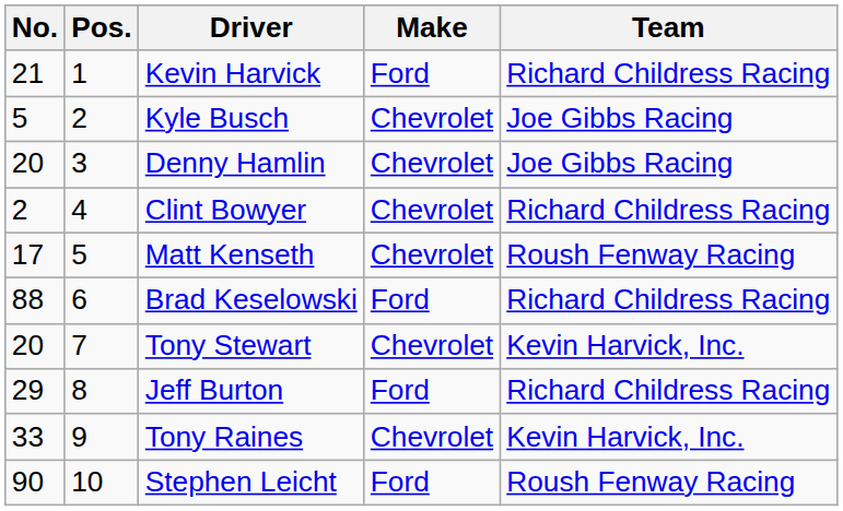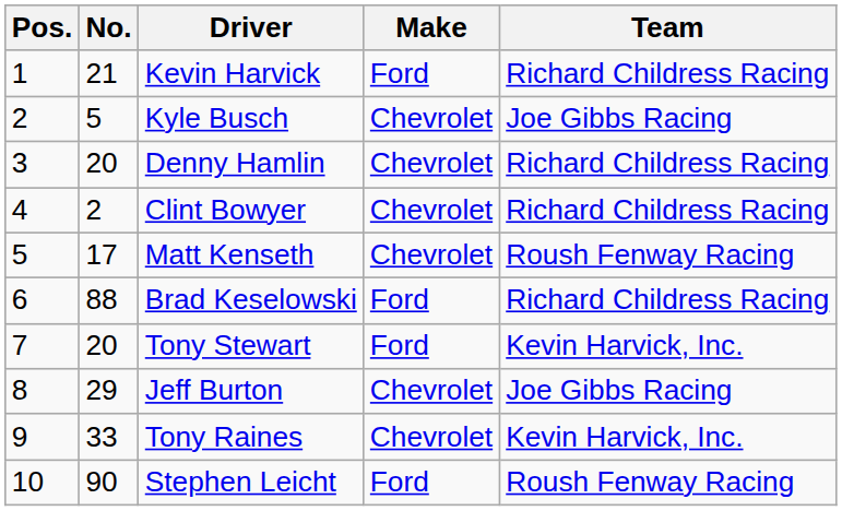 <table class="wikitable">
 <tr>
+<th>Pos.</th>
 <th>No.</th>
-<th>Pos.</th>
 <th>Driver</th>
 <th>Make</th>
 <th>Team</th>
 </tr>
 <tr>
+<td>1</td>
 <td>21</td>
-<td>1</td>
 <td><a href='#'>Kevin Harvick</a></td>
 <td><a href='#'>Ford</a></td>
 <td><a href='#'>Richard Childress Racing</a></td>
 </tr>
 <tr>
+<td>2</td>
 <td>5</td>
-<td>2</td>
 <td><a href='#'>Kyle Busch</a></td>
 <td><a href='#'>Chevrolet</a></td>
 <td><a href='#'>Joe Gibbs Racing</a></td>
 </tr>
 <tr>
+<td>3</td>
 <td>20</td>
-<td>3</td>
 <td><a href='#'>Denny Hamlin</a></td>
 <td><a href='#'>Chevrolet</a></td>
-<td><a href='#'>Joe Gibbs Racing</a></td>
+<td><a href='#'>Richard Childress Racing</a></td>
 </tr>
 <tr>
+<td>4</td>
 <td>2</td>
-<td>4</td>
 <td><a href='#'>Clint Bowyer</a></td>
 <td><a href='#'>Chevrolet</a></td>
 <td><a href='#'>Richard Childress Racing</a></td>
 </tr>
 <tr>
+<td>5</td>
 <td>17</td>
-<td>5</td>
 <td><a href='#'>Matt Kenseth</a></td>
 <td><a href='#'>Chevrolet</a></td>
 <td><a href='#'>Roush Fenway Racing</a></td>
 </tr>
 <tr>
+<td>6</td>
 <td>88</td>
-<td>6</td>
 <td><a href='#'>Brad Keselowski</a></td>
 <td><a href='#'>Ford</a></td>
 <td><a href='#'>Richard Childress Racing</a></td>
 </tr>
 <tr>
+<td>7</td>
 <td>20</td>
-<td>7</td>
 <td><a href='#'>Tony Stewart</a></td>
-<td><a href='#'>Chevrolet</a></td>
+<td><a href='#'>Ford</a></td>
 <td><a href='#'>Kevin Harvick, Inc.</a></td>
 </tr>
 <tr>
+<td>8</td>
 <td>29</td>
-<td>8</td>
 <td><a href='#'>Jeff Burton</a></td>
-<td><a href='#'>Ford</a></td>
-<td><a href='#'>Richard Childress Racing</a></td>
+<td><a href='#'>Chevrolet</a></td>
+<td><a href='#'>Joe Gibbs Racing</a></td>
 </tr>
 <tr>
+<td>9</td>
 <td>33</td>
-<td>9</td>
 <td><a href='#'>Tony Raines</a></td>
 <td><a href='#'>Chevrolet</a></td>
 <td><a href='#'>Kevin Harvick, Inc.</a></td>
 </tr>
 <tr>
+<td>10</td>
 <td>90</td>
-<td>10</td>
 <td><a href='#'>Stephen Leicht</a></td>
 <td><a href='#'>Ford</a></td>
 <td><a href='#'>Roush Fenway Racing</a></td>
 </tr>
 </table>
